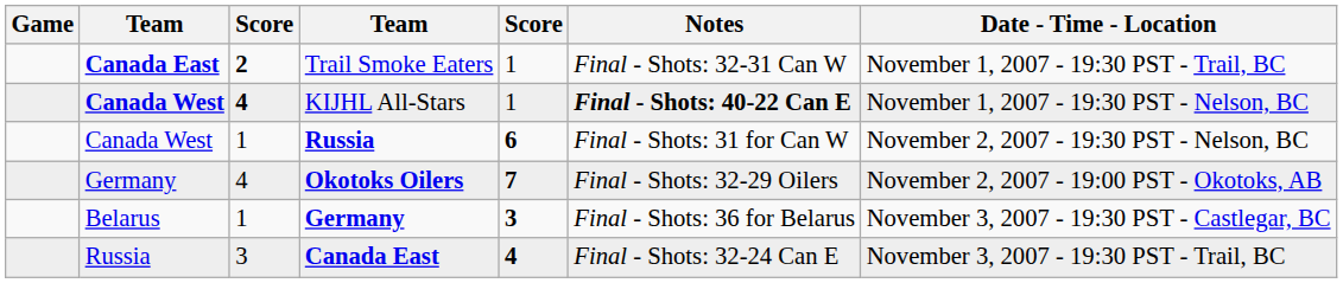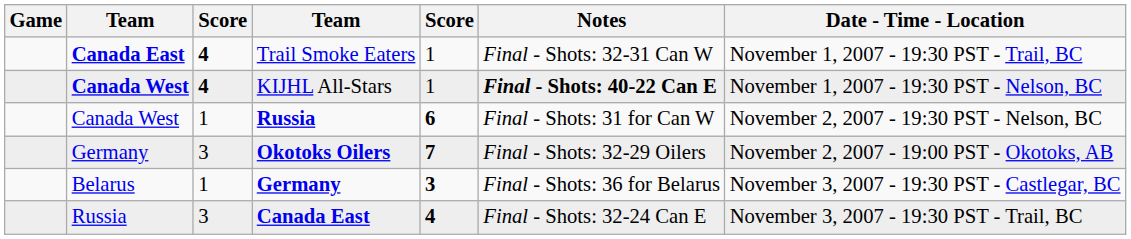 <table class="wikitable">
 <tr>
 <th>Game</th>
 <th>Team</th>
 <th>Score</th>
 <th>Team</th>
 <th>Score</th>
 <th>Notes</th>
 <th>Date - Time - Location</th>
 </tr>
 <tr>
 <td></td>
 <td><strong><a href='#'>Canada East</a></strong></td>
-<td><strong>2</strong></td>
+<td><strong>4</strong></td>
 <td><a href='#'>Trail Smoke Eaters</a></td>
 <td>1</td>
 <td><em>Final</em> - Shots: 32-31 Can W</td>
 <td>November 1, 2007 - 19:30 PST - <a href='#'>Trail, BC</a></td>
 </tr>
 <tr style="background:#eee">
 <td></td>
 <td><strong><a href='#'>Canada West</a></strong></td>
 <td><strong>4</strong></td>
 <td><a href='#'>KIJHL</a> All-Stars</td>
 <td>1</td>
 <td><strong><em>Final</em> - Shots: 40-22 Can E</strong></td>
 <td>November 1, 2007 - 19:30 PST - <a href='#'>Nelson, BC</a></td>
 </tr>
 <tr>
 <td></td>
 <td><a href='#'>Canada West</a></td>
 <td>1</td>
 <td><strong><a href='#'>Russia</a></strong></td>
 <td><strong>6</strong></td>
 <td><em>Final</em> - Shots: 31 for Can W</td>
 <td>November 2, 2007 - 19:30 PST - Nelson, BC</td>
 </tr>
 <tr style="background:#eee">
 <td></td>
 <td><a href='#'>Germany</a></td>
-<td>4</td>
+<td>3</td>
 <td><strong><a href='#'>Okotoks Oilers</a></strong></td>
 <td><strong>7</strong></td>
 <td><em>Final</em> - Shots: 32-29 Oilers</td>
 <td>November 2, 2007 - 19:00 PST - <a href='#'>Okotoks, AB</a></td>
 </tr>
 <tr>
 <td></td>
 <td><a href='#'>Belarus</a></td>
 <td>1</td>
 <td><strong><a href='#'>Germany</a></strong></td>
 <td><strong>3</strong></td>
 <td><em>Final</em> - Shots: 36 for Belarus</td>
 <td>November 3, 2007 - 19:30 PST - <a href='#'>Castlegar, BC</a></td>
 </tr>
 <tr style="background:#eee">
 <td></td>
 <td><a href='#'>Russia</a></td>
 <td>3</td>
 <td><strong><a href='#'>Canada East</a></strong></td>
 <td><strong>4</strong></td>
 <td><em>Final</em> - Shots: 32-24 Can E</td>
 <td>November 3, 2007 - 19:30 PST - Trail, BC</td>
 </tr>
 </table>
